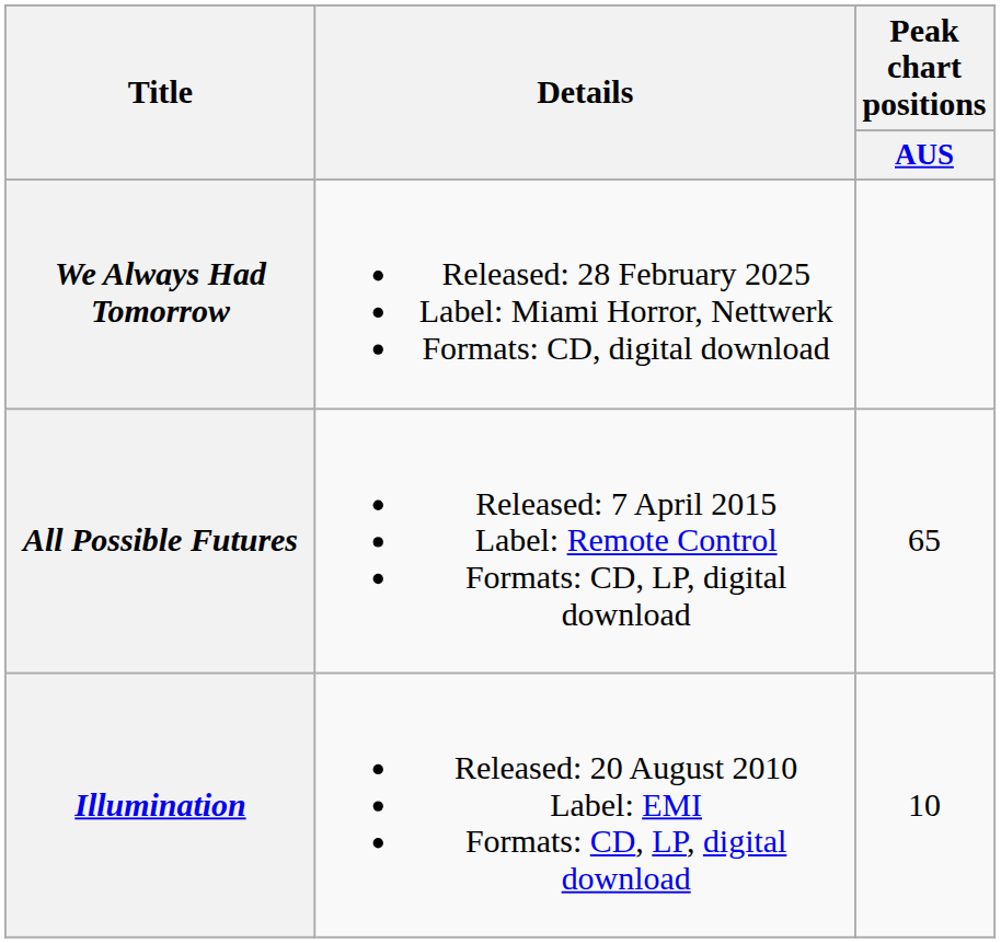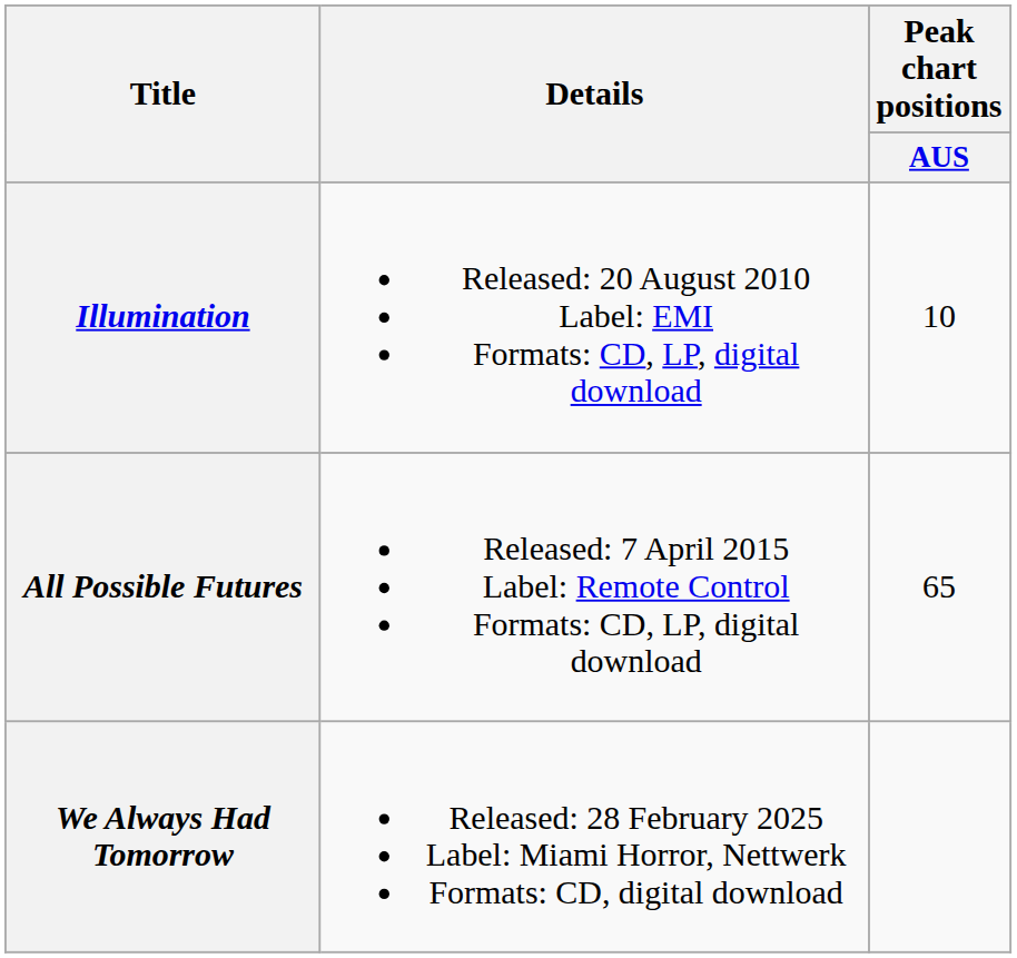 <table class="wikitable plainrowheaders" style="text-align:center;">
 <tr>
 <th scope="col" rowspan="2" style="width:9em;">Title</th>
 <th scope="col" rowspan="2" style="width:16em;">Details</th>
 <th scope="col" colspan="1">Peak chart positions</th>
 </tr>
 <tr>
 <th scope="col" style="width:2.5em;font-size:90%;"><a href='#'>AUS</a><br></th>
 </tr>
 <tr>
-<th scope="row"><em>We Always Had Tomorrow</em></th>
-<td><br><ul><li>Released: 28 February 2025</li><li>Label: Miami Horror, Nettwerk</li><li>Formats: CD, digital download</li></ul></td>
-<td></td>
+<th scope="row"><em><a href='#'>Illumination</a></em></th>
+<td><br><ul><li>Released: 20 August 2010</li><li>Label: <a href='#'>EMI</a></li><li>Formats: <a href='#'>CD</a>, <a href='#'>LP</a>, <a href='#'>digital download</a></li></ul></td>
+<td>10</td>
 </tr>
 <tr>
 <th scope="row"><em>All Possible Futures</em></th>
 <td><br><ul><li>Released: 7 April 2015</li><li>Label: <a href='#'>Remote Control</a></li><li>Formats: CD, LP, digital download</li></ul></td>
 <td>65</td>
 </tr>
 <tr>
-<th scope="row"><em><a href='#'>Illumination</a></em></th>
-<td><br><ul><li>Released: 20 August 2010</li><li>Label: <a href='#'>EMI</a></li><li>Formats: <a href='#'>CD</a>, <a href='#'>LP</a>, <a href='#'>digital download</a></li></ul></td>
-<td>10</td>
+<th scope="row"><em>We Always Had Tomorrow</em></th>
+<td><br><ul><li>Released: 28 February 2025</li><li>Label: Miami Horror, Nettwerk</li><li>Formats: CD, digital download</li></ul></td>
+<td></td>
 </tr>
 </table>
